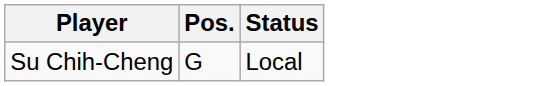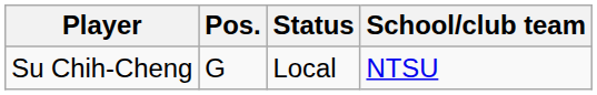 <table class="wikitable sortable sortable">
 <tr>
 <th>Player</th>
 <th>Pos.</th>
 <th>Status</th>
+<th>School/club team</th>
 </tr>
 <tr>
 <td>Su Chih-Cheng</td>
 <td>G</td>
 <td>Local</td>
+<td><a href='#'>NTSU</a></td>
 </tr>
 </table>
